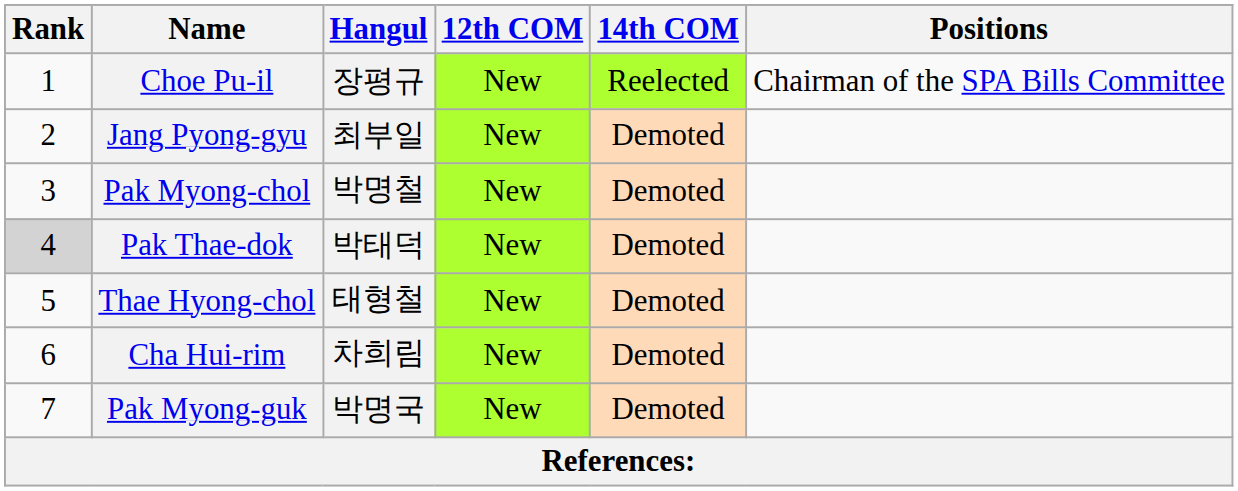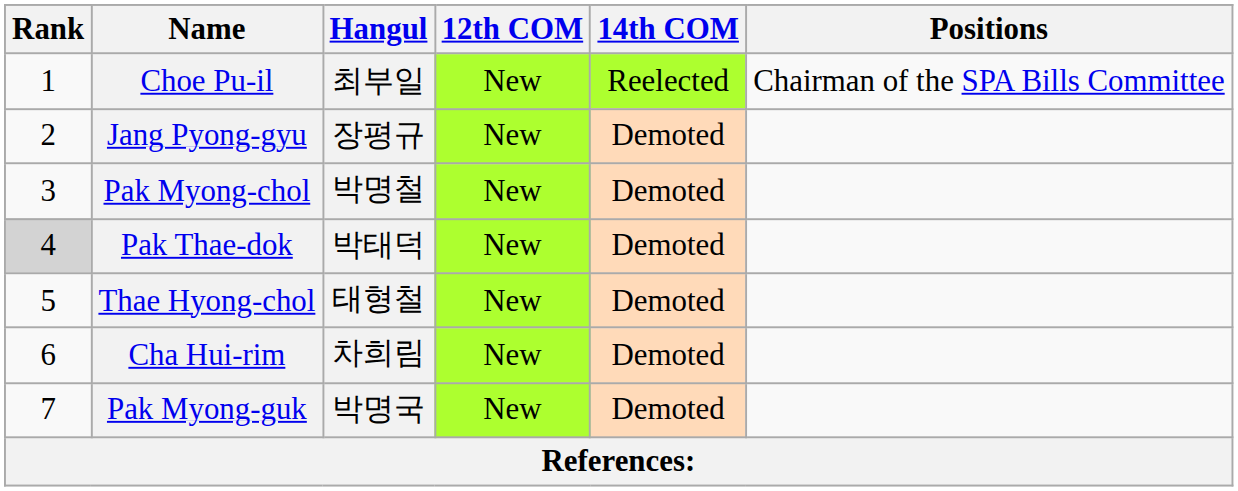 <table class="wikitable sortable">
 <tr>
 <th>Rank</th>
 <th>Name</th>
 <th class="unsortable"><a href='#'>Hangul</a></th>
 <th><a href='#'>12th COM</a></th>
 <th><a href='#'>14th COM</a></th>
 <th>Positions</th>
 </tr>
 <tr>
 <td align="center">1</td>
 <th align="center" scope="row" style="font-weight:normal;"><a href='#'>Choe Pu-il</a></th>
-<th align="center" scope="row" style="font-weight:normal;">장평규</th>
+<th align="center" scope="row" style="font-weight:normal;">최부일</th>
 <td align="center" style="background: GreenYellow">New</td>
 <td align="center" style="background: GreenYellow">Reelected</td>
 <td>Chairman of the <a href='#'>SPA Bills Committee</a></td>
 </tr>
 <tr>
 <td align="center">2</td>
 <th align="center" scope="row" style="font-weight:normal;"><a href='#'>Jang Pyong-gyu</a></th>
-<th align="center" scope="row" style="font-weight:normal;">최부일</th>
+<th align="center" scope="row" style="font-weight:normal;">장평규</th>
 <td align="center" style="background: GreenYellow">New</td>
 <td style="background: PeachPuff" align="center">Demoted</td>
 <td></td>
 </tr>
 <tr>
 <td align="center">3</td>
 <th align="center" scope="row" style="font-weight:normal;"><a href='#'>Pak Myong-chol</a></th>
 <th align="center" scope="row" style="font-weight:normal;">박명철</th>
 <td align="center" style="background: GreenYellow">New</td>
 <td style="background: PeachPuff" align="center">Demoted</td>
 <td></td>
 </tr>
 <tr>
 <td align="center" style="background: lightgrey;">4</td>
 <th align="center" scope="row" style="font-weight:normal;"><a href='#'>Pak Thae-dok</a></th>
 <th align="center" scope="row" style="font-weight:normal;">박태덕</th>
 <td align="center" style="background: GreenYellow">New</td>
 <td style="background: PeachPuff" align="center">Demoted</td>
 <td></td>
 </tr>
 <tr>
 <td align="center">5</td>
 <th align="center" scope="row" style="font-weight:normal;"><a href='#'>Thae Hyong-chol</a></th>
 <th align="center" scope="row" style="font-weight:normal;">태형철</th>
 <td align="center" style="background: GreenYellow">New</td>
 <td style="background: PeachPuff" align="center">Demoted</td>
 <td></td>
 </tr>
 <tr>
 <td align="center">6</td>
 <th align="center" scope="row" style="font-weight:normal;"><a href='#'>Cha Hui-rim</a></th>
 <th align="center" scope="row" style="font-weight:normal;">차희림</th>
 <td align="center" style="background: GreenYellow">New</td>
 <td style="background: PeachPuff" align="center">Demoted</td>
 <td></td>
 </tr>
 <tr>
 <td align="center">7</td>
 <th align="center" scope="row" style="font-weight:normal;"><a href='#'>Pak Myong-guk</a></th>
 <th align="center" scope="row" style="font-weight:normal;">박명국</th>
 <td align="center" style="background: GreenYellow">New</td>
 <td style="background: PeachPuff" align="center">Demoted</td>
 <td></td>
 </tr>
 <tr>
 <th colspan="6" unsortable><strong>References:</strong><br></th>
 </tr>
 </table>
